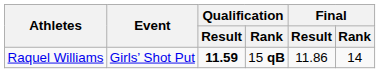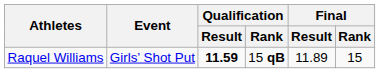 <table class="wikitable" border="1" style="font-size:90%">
 <tr>
 <th rowspan=2>Athletes</th>
 <th rowspan=2>Event</th>
 <th colspan=2>Qualification</th>
 <th colspan=2>Final</th>
 </tr>
 <tr>
 <th>Result</th>
 <th>Rank</th>
 <th>Result</th>
 <th>Rank</th>
 </tr>
 <tr>
 <td><a href='#'>Raquel Williams</a></td>
 <td><a href='#'>Girls’ Shot Put</a></td>
 <td align=center><strong>11.59</strong></td>
 <td align=center>15 <strong>qB</strong></td>
-<td align=center>11.86</td>
-<td align=center>14</td>
+<td align=center>11.89</td>
+<td align=center>15</td>
 </tr>
 </table>
